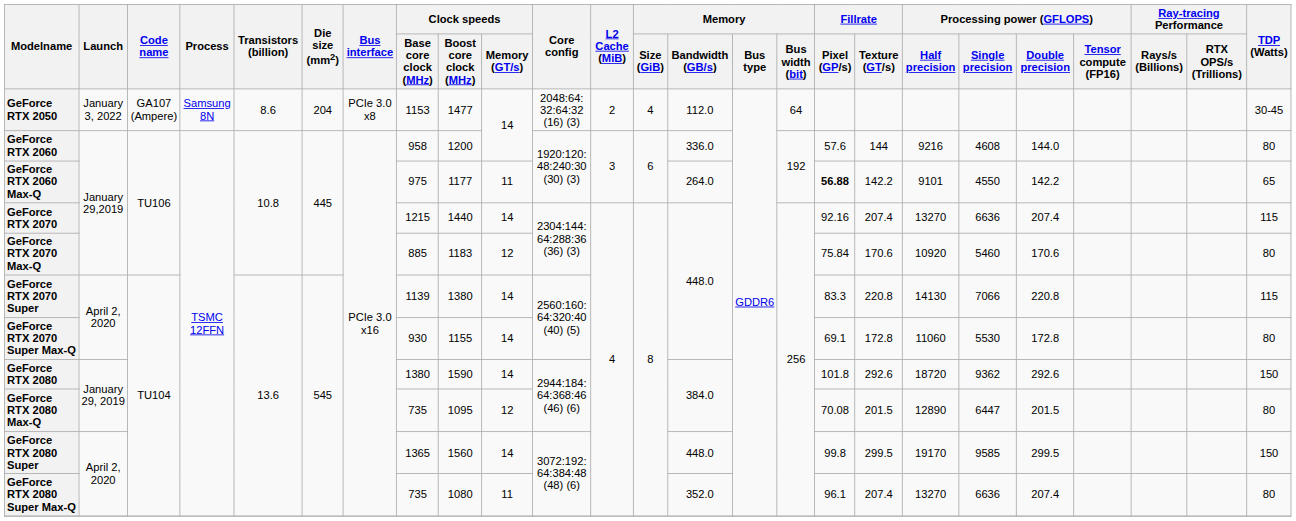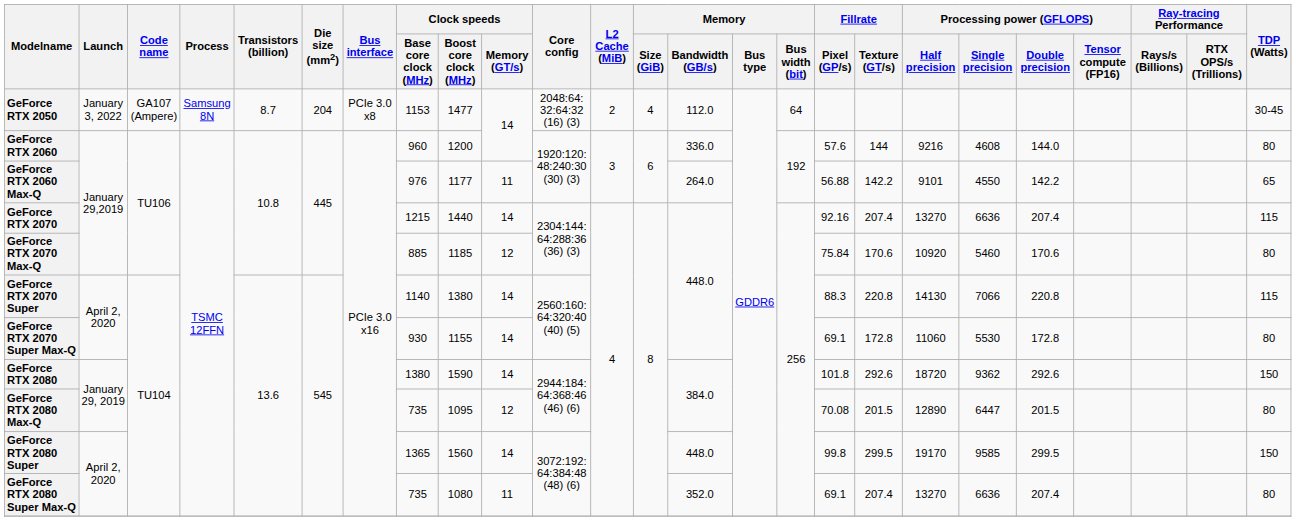 <table class="mw-datatable wikitable sortable sort-under" style="font-size:85%; text-align:center;">
 <tr>
 <th scope="col" rowspan="2">Modelname</th>
 <th scope="col" rowspan="2">Launch</th>
 <th scope="col" rowspan="2"><a href='#'>Code name</a></th>
 <th scope="col" rowspan="2">Process</th>
 <th scope="col" rowspan="2">Transistors (billion)</th>
 <th scope="col" rowspan="2">Die size (mm<sup>2</sup>)</th>
 <th rowspan="2" scope="col"><a href='#'>Bus</a> <a href='#'>interface</a></th>
 <th colspan="3" scope="colgroup">Clock speeds</th>
 <th rowspan="2" scope="col">Core config</th>
 <th rowspan="2" scope="col"><a href='#'>L2</a> <a href='#'>Cache</a> (<a href='#'>MiB</a>)</th>
 <th scope="colgroup" colspan="4">Memory</th>
 <th scope="colgroup" colspan="2"><a href='#'>Fillrate</a></th>
 <th colspan="4">Processing power (<a href='#'>GFLOPS</a>)</th>
 <th scope="colgroup" colspan="2"><a href='#'>Ray-tracing</a> Performance</th>
 <th scope="col" rowspan="2"><a href='#'>TDP</a> (Watts)</th>
 </tr>
 <tr>
 <th scope="col">Base core clock (<a href='#'>MHz</a>)</th>
 <th scope="col">Boost core clock (<a href='#'>MHz</a>)</th>
 <th scope="col">Memory (<a href='#'>GT/s</a>)</th>
 <th scope="col">Size (<a href='#'>GiB</a>)</th>
 <th scope="col">Bandwidth (<a href='#'>GB/s</a>)</th>
 <th scope="col">Bus type</th>
 <th scope="col">Bus width (<a href='#'>bit</a>)</th>
 <th scope="col">Pixel (<a href='#'>GP</a>/s)</th>
 <th scope="col">Texture (<a href='#'>GT</a>/s)</th>
 <th scope="col"><a href='#'>Half precision</a></th>
 <th scope="col"><a href='#'>Single precision</a></th>
 <th scope="col"><a href='#'>Double precision</a></th>
 <th scope="col"><a href='#'>Tensor</a> compute (FP16)</th>
 <th scope="col">Rays/s (Billions)</th>
 <th scope="col">RTX OPS/s (Trillions)</th>
 </tr>
 <tr>
 <th scope="row" style="text-align:left;">GeForce RTX 2050 </th>
 <td>January 3, 2022</td>
 <td>GA107<br>(Ampere)</td>
 <td><a href='#'>Samsung</a> <a href='#'>8N</a></td>
-<td>8.6</td>
+<td>8.7</td>
 <td>204</td>
 <td>PCIe 3.0 x8</td>
 <td>1153</td>
 <td>1477</td>
 <td rowspan="2">14</td>
 <td>2048:64: 32:64:32 <br>(16) (3)</td>
 <td>2</td>
 <td>4</td>
 <td>112.0</td>
 <td rowspan="11"><a href='#'>GDDR6</a></td>
 <td>64</td>
 <td></td>
 <td></td>
 <td></td>
 <td></td>
 <td></td>
 <td></td>
 <td></td>
 <td></td>
 <td>30-45</td>
 </tr>
 <tr>
 <th scope="row" style="text-align:left;">GeForce RTX 2060 </th>
 <td rowspan="4">January 29,2019</td>
 <td rowspan="4">TU106</td>
 <td rowspan="10"><a href='#'>TSMC</a><br><a href='#'>12FFN</a></td>
 <td rowspan="4">10.8</td>
 <td rowspan="4">445</td>
 <td rowspan="10">PCIe 3.0 x16</td>
-<td>958</td>
+<td>960</td>
 <td>1200</td>
 <td rowspan="2">1920:120: 48:240:30 <br>(30) (3)</td>
 <td rowspan="2">3</td>
 <td rowspan="2">6</td>
 <td>336.0</td>
 <td rowspan="2">192</td>
 <td>57.6</td>
 <td>144</td>
 <td>9216</td>
 <td>4608</td>
 <td>144.0</td>
 <td></td>
 <td></td>
 <td></td>
 <td>80</td>
 </tr>
 <tr>
 <th scope="row" style="text-align:left;">GeForce RTX 2060 Max-Q </th>
-<td>975</td>
+<td>976</td>
 <td>1177</td>
 <td>11</td>
 <td>264.0</td>
-<td><strong>56.88</strong></td>
+<td>56.88</td>
 <td>142.2</td>
 <td>9101</td>
 <td>4550</td>
 <td>142.2</td>
 <td></td>
 <td></td>
 <td></td>
 <td>65</td>
 </tr>
 <tr>
 <th scope="row" style="text-align:left;">GeForce RTX 2070 </th>
 <td>1215</td>
 <td>1440</td>
 <td>14</td>
 <td rowspan="2">2304:144: 64:288:36 <br>(36) (3)</td>
 <td rowspan="8">4</td>
 <td rowspan="8">8</td>
 <td rowspan="4">448.0</td>
 <td rowspan="8">256</td>
 <td>92.16</td>
 <td>207.4</td>
 <td>13270</td>
 <td>6636</td>
 <td>207.4</td>
 <td></td>
 <td></td>
 <td></td>
 <td>115</td>
 </tr>
 <tr>
 <th scope="row" style="text-align:left;">GeForce RTX 2070 Max-Q </th>
 <td>885</td>
-<td>1183</td>
+<td>1185</td>
 <td>12</td>
 <td>75.84</td>
 <td>170.6</td>
 <td>10920</td>
 <td>5460</td>
 <td>170.6</td>
 <td></td>
 <td></td>
 <td></td>
 <td>80</td>
 </tr>
 <tr>
 <th scope="row" style="text-align:left;">GeForce RTX 2070 Super </th>
 <td rowspan="2">April 2, 2020</td>
 <td rowspan="6">TU104</td>
 <td rowspan="6">13.6</td>
 <td rowspan="6">545</td>
-<td>1139</td>
+<td>1140</td>
 <td>1380</td>
 <td>14</td>
 <td rowspan="2">2560:160: 64:320:40 <br>(40) (5)</td>
-<td>83.3</td>
+<td>88.3</td>
 <td>220.8</td>
 <td>14130</td>
 <td>7066</td>
 <td>220.8</td>
 <td></td>
 <td></td>
 <td></td>
 <td>115</td>
 </tr>
 <tr>
 <th scope="row" style="text-align:left;">GeForce RTX 2070 Super Max-Q </th>
 <td>930</td>
 <td>1155</td>
 <td>14</td>
 <td>69.1</td>
 <td>172.8</td>
 <td>11060</td>
 <td>5530</td>
 <td>172.8</td>
 <td></td>
 <td></td>
 <td></td>
 <td>80</td>
 </tr>
 <tr>
 <th scope="row" style="text-align:left;">GeForce RTX 2080 </th>
 <td rowspan="2">January 29, 2019</td>
 <td>1380</td>
 <td>1590</td>
 <td>14</td>
 <td rowspan="2">2944:184: 64:368:46 <br>(46) (6)</td>
 <td rowspan="2">384.0</td>
 <td>101.8</td>
 <td>292.6</td>
 <td>18720</td>
 <td>9362</td>
 <td>292.6</td>
 <td></td>
 <td></td>
 <td></td>
 <td>150</td>
 </tr>
 <tr>
 <th scope="row" style="text-align:left;">GeForce RTX 2080 Max-Q </th>
 <td>735</td>
 <td>1095</td>
 <td>12</td>
 <td>70.08</td>
 <td>201.5</td>
 <td>12890</td>
 <td>6447</td>
 <td>201.5</td>
 <td></td>
 <td></td>
 <td></td>
 <td>80</td>
 </tr>
 <tr>
 <th scope="row" style="text-align:left;">GeForce RTX 2080 Super </th>
 <td rowspan="2">April 2, 2020</td>
 <td>1365</td>
 <td>1560</td>
 <td>14</td>
 <td rowspan="2">3072:192: 64:384:48 <br>(48) (6)</td>
 <td>448.0</td>
 <td>99.8</td>
 <td>299.5</td>
 <td>19170</td>
 <td>9585</td>
 <td>299.5</td>
 <td></td>
 <td></td>
 <td></td>
 <td>150</td>
 </tr>
 <tr>
 <th scope="row" style="text-align:left;">GeForce RTX 2080 Super Max-Q </th>
 <td>735</td>
 <td>1080</td>
 <td>11</td>
 <td>352.0</td>
-<td>96.1</td>
+<td>69.1</td>
 <td>207.4</td>
 <td>13270</td>
 <td>6636</td>
 <td>207.4</td>
 <td></td>
 <td></td>
 <td></td>
 <td>80</td>
 </tr>
 <tr>
 </tr>
 </table>
